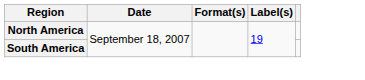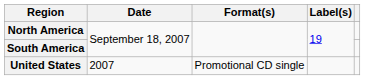 <table class="wikitable plainrowheaders">
 <tr>
 <th scope="col">Region</th>
 <th scope="col">Date</th>
 <th scope="col">Format(s)</th>
 <th scope="col">Label(s)</th>
 <th scope="col"></th>
 </tr>
 <tr>
 <th scope="row">North America</th>
 <td rowspan="2">September 18, 2007</td>
 <td rowspan="2"></td>
 <td rowspan="2"><a href='#'>19</a></td>
 <td style="text-align:center;"></td>
 </tr>
 <tr>
 <th scope="row">South America</th>
 <td style="text-align:center;"></td>
 </tr>
+<tr>
+<th scope="row">United States</th>
+<td>2007</td>
+<td>Promotional CD single</td>
+<td></td>
+<td style="text-align:center;"></td>
+</tr>
 </table>
